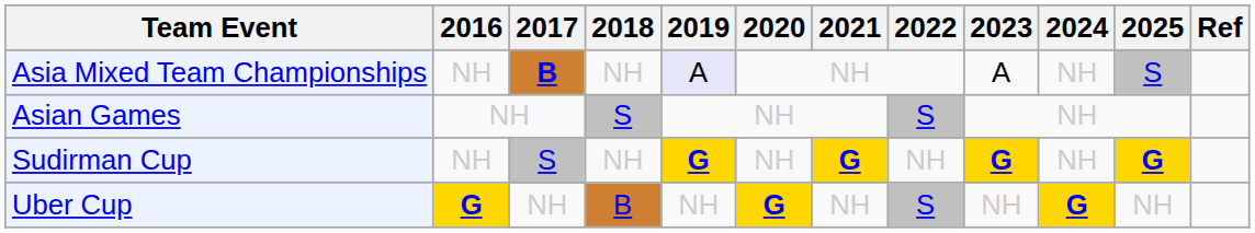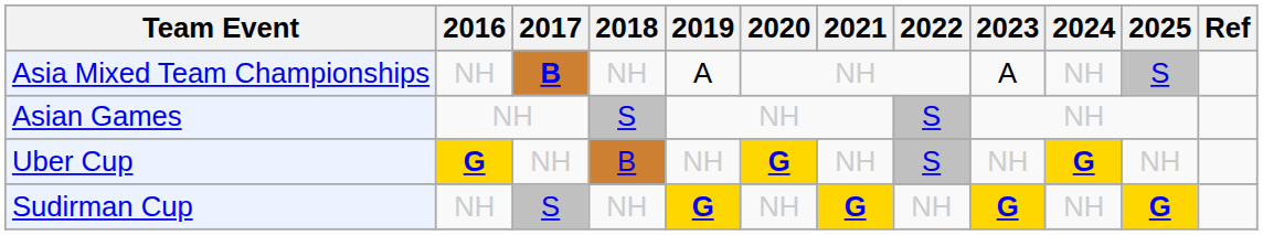 <table class="wikitable" style="font-size: 90%; text-align:center">
 <tr>
 <th>Team Event</th>
 <th>2016</th>
 <th>2017</th>
 <th>2018</th>
 <th>2019</th>
 <th>2020</th>
 <th>2021</th>
 <th>2022</th>
 <th>2023</th>
 <th>2024</th>
 <th>2025</th>
 <th>Ref</th>
 </tr>
 <tr>
 <td bgcolor="#ECF2FF"; align="left"><a href='#'>Asia Mixed Team Championships</a></td>
 <td style=color:#ccc>NH</td>
 <td bgcolor=CD7F32><strong><a href='#'>B</a></strong></td>
 <td style=color:#ccc>NH</td>
-<td style="background: lavender;">A</td>
+<td>A</td>
 <td colspan="3" style=color:#ccc>NH</td>
 <td>A</td>
 <td style=color:#ccc>NH</td>
 <td bgcolor=silver><a href='#'>S</a></td>
 <td></td>
 </tr>
 <tr>
 <td bgcolor="#ECF2FF"; align="left"><a href='#'>Asian Games</a></td>
 <td colspan="2" style=color:#ccc>NH</td>
 <td bgcolor=silver><a href='#'>S</a></td>
 <td colspan="3" style=color:#ccc>NH</td>
 <td bgcolor=silver><a href='#'>S</a></td>
 <td colspan="3" style=color:#ccc>NH</td>
 <td></td>
 </tr>
 <tr>
+<td bgcolor="#ECF2FF"; align="left"><a href='#'>Uber Cup</a></td>
+<td bgcolor=gold><a href='#'><strong>G</strong></a></td>
+<td style=color:#ccc>NH</td>
+<td bgcolor=CD7F32><a href='#'>B</a></td>
+<td style=color:#ccc>NH</td>
+<td bgcolor=gold><a href='#'><strong>G</strong></a></td>
+<td style=color:#ccc>NH</td>
+<td bgcolor=silver><a href='#'>S</a></td>
+<td style=color:#ccc>NH</td>
+<td bgcolor=gold><a href='#'><strong>G</strong></a></td>
+<td style=color:#ccc>NH</td>
+<td></td>
+</tr>
+<tr>
 <td bgcolor="#ECF2FF"; align="left"><a href='#'>Sudirman Cup</a></td>
 <td style=color:#ccc>NH</td>
 <td bgcolor=silver><a href='#'>S</a></td>
 <td style=color:#ccc>NH</td>
 <td bgcolor=gold><a href='#'><strong>G</strong></a></td>
 <td style=color:#ccc>NH</td>
 <td bgcolor=gold><a href='#'><strong>G</strong></a></td>
 <td style=color:#ccc>NH</td>
 <td bgcolor=gold><a href='#'><strong>G</strong></a></td>
 <td style=color:#ccc>NH</td>
 <td bgcolor=gold><a href='#'><strong>G</strong></a></td>
 <td></td>
 </tr>
-<tr>
-<td bgcolor="#ECF2FF"; align="left"><a href='#'>Uber Cup</a></td>
-<td bgcolor=gold><a href='#'><strong>G</strong></a></td>
-<td style=color:#ccc>NH</td>
-<td bgcolor=CD7F32><a href='#'>B</a></td>
-<td style=color:#ccc>NH</td>
-<td bgcolor=gold><a href='#'><strong>G</strong></a></td>
-<td style=color:#ccc>NH</td>
-<td bgcolor=silver><a href='#'>S</a></td>
-<td style=color:#ccc>NH</td>
-<td bgcolor=gold><a href='#'><strong>G</strong></a></td>
-<td style=color:#ccc>NH</td>
-<td></td>
-</tr>
 </table>
